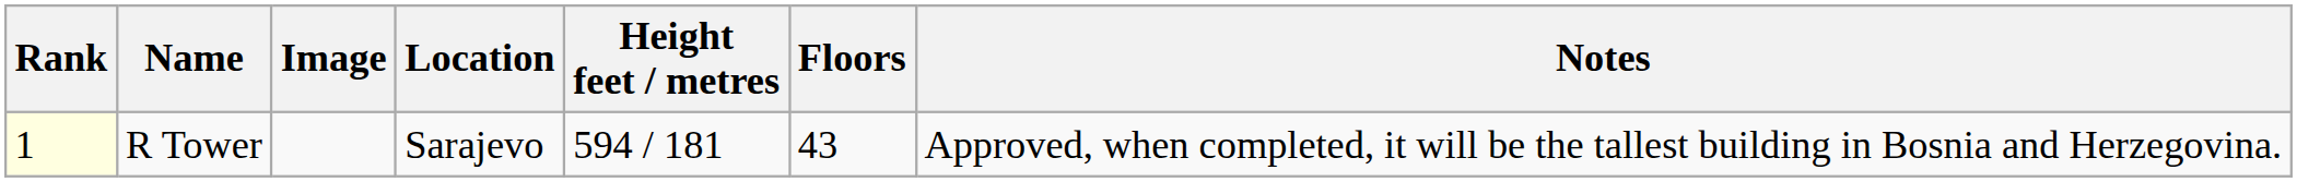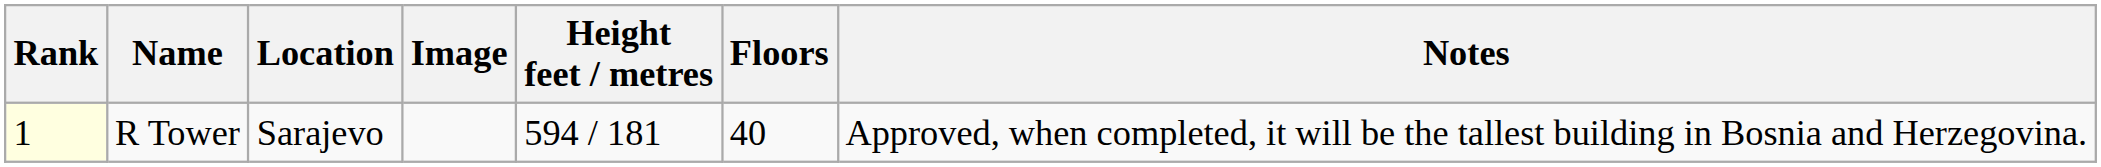 <table class="wikitable sortable">
 <tr>
 <th>Rank</th>
 <th>Name</th>
+<th>Location</th>
 <th class="unsortable">Image</th>
-<th>Location</th>
 <th>Height<br>feet / metres</th>
 <th>Floors</th>
 <th>Notes</th>
 </tr>
 <tr>
 <td style="background: lightyellow;">1</td>
 <td>R Tower</td>
+<td>Sarajevo</td>
 <td></td>
-<td>Sarajevo</td>
 <td>594 / 181</td>
-<td>43</td>
+<td>40</td>
 <td>Approved, when completed, it will be the tallest building in Bosnia and Herzegovina.</td>
 </tr>
 </table>
